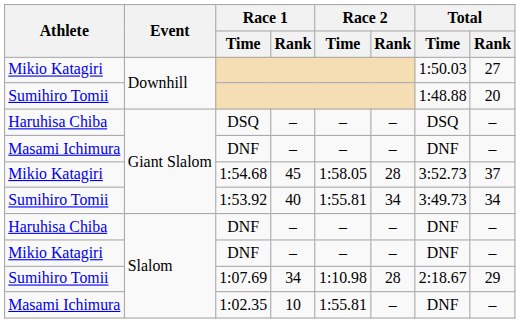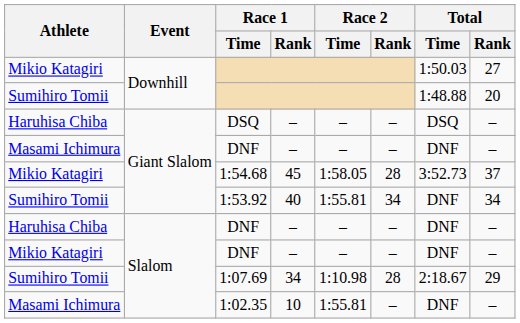 <table class="wikitable" style="font-size:90%">
 <tr>
 <th rowspan="2">Athlete</th>
 <th rowspan="2">Event</th>
 <th colspan="2">Race 1</th>
 <th colspan="2">Race 2</th>
 <th colspan="2">Total</th>
 </tr>
 <tr>
 <th>Time</th>
 <th>Rank</th>
 <th>Time</th>
 <th>Rank</th>
 <th>Time</th>
 <th>Rank</th>
 </tr>
 <tr>
 <td><a href='#'>Mikio Katagiri</a></td>
 <td rowspan="2">Downhill</td>
 <td colspan="4" bgcolor="wheat"></td>
 <td align="center">1:50.03</td>
 <td align="center">27</td>
 </tr>
 <tr>
 <td><a href='#'>Sumihiro Tomii</a></td>
 <td colspan="4" bgcolor="wheat"></td>
 <td align="center">1:48.88</td>
 <td align="center">20</td>
 </tr>
 <tr>
 <td><a href='#'>Haruhisa Chiba</a></td>
 <td rowspan="4">Giant Slalom</td>
 <td align="center">DSQ</td>
 <td align="center">–</td>
 <td align="center">–</td>
 <td align="center">–</td>
 <td align="center">DSQ</td>
 <td align="center">–</td>
 </tr>
 <tr>
 <td><a href='#'>Masami Ichimura</a></td>
 <td align="center">DNF</td>
 <td align="center">–</td>
 <td align="center">–</td>
 <td align="center">–</td>
 <td align="center">DNF</td>
 <td align="center">–</td>
 </tr>
 <tr>
 <td><a href='#'>Mikio Katagiri</a></td>
 <td align="center">1:54.68</td>
 <td align="center">45</td>
 <td align="center">1:58.05</td>
 <td align="center">28</td>
 <td align="center">3:52.73</td>
 <td align="center">37</td>
 </tr>
 <tr>
 <td><a href='#'>Sumihiro Tomii</a></td>
 <td align="center">1:53.92</td>
 <td align="center">40</td>
 <td align="center">1:55.81</td>
 <td align="center">34</td>
-<td align="center">3:49.73</td>
+<td align="center">DNF</td>
 <td align="center">34</td>
 </tr>
 <tr>
 <td><a href='#'>Haruhisa Chiba</a></td>
 <td rowspan="4">Slalom</td>
 <td align="center">DNF</td>
 <td align="center">–</td>
 <td align="center">–</td>
 <td align="center">–</td>
 <td align="center">DNF</td>
 <td align="center">–</td>
 </tr>
 <tr>
 <td><a href='#'>Mikio Katagiri</a></td>
 <td align="center">DNF</td>
 <td align="center">–</td>
 <td align="center">–</td>
 <td align="center">–</td>
 <td align="center">DNF</td>
 <td align="center">–</td>
 </tr>
 <tr>
 <td><a href='#'>Sumihiro Tomii</a></td>
 <td align="center">1:07.69</td>
 <td align="center">34</td>
 <td align="center">1:10.98</td>
 <td align="center">28</td>
 <td align="center">2:18.67</td>
 <td align="center">29</td>
 </tr>
 <tr>
 <td><a href='#'>Masami Ichimura</a></td>
 <td align="center">1:02.35</td>
 <td align="center">10</td>
 <td align="center">1:55.81</td>
 <td align="center">–</td>
 <td align="center">DNF</td>
 <td align="center">–</td>
 </tr>
 </table>
